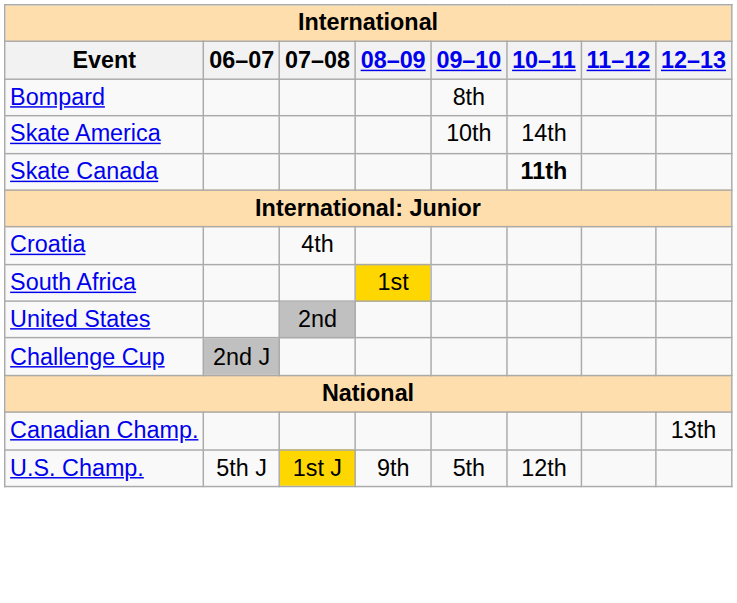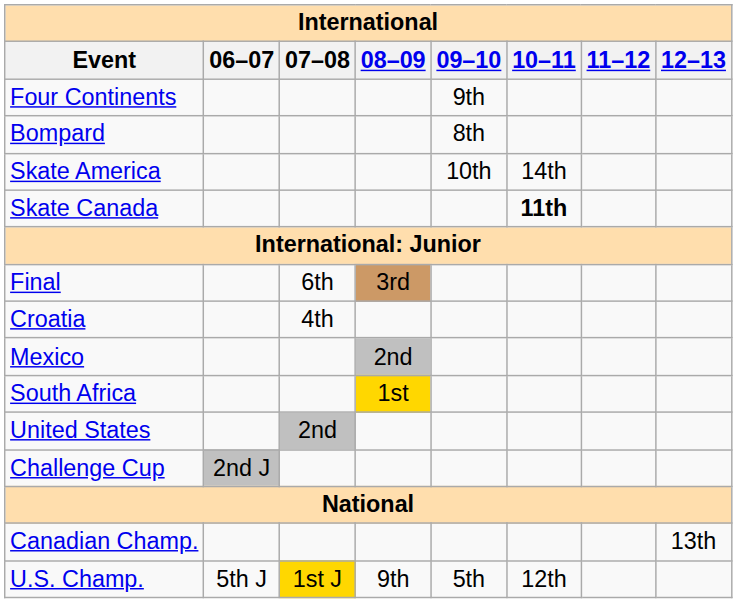 <table class="wikitable" style="text-align:center">
 <tr>
 <th colspan="8" style="background-color: #ffdead; " align="center">International</th>
 </tr>
 <tr>
 <th>Event</th>
 <th>06–07</th>
 <th>07–08</th>
 <th><a href='#'>08–09</a></th>
 <th><a href='#'>09–10</a></th>
 <th><a href='#'>10–11</a></th>
 <th><a href='#'>11–12</a></th>
 <th><a href='#'>12–13</a></th>
+</tr>
+<tr>
+<td align=left><a href='#'>Four Continents</a></td>
+<td></td>
+<td></td>
+<td></td>
+<td>9th</td>
+<td></td>
+<td></td>
+<td></td>
 </tr>
 <tr>
 <td align=left> <a href='#'>Bompard</a></td>
 <td></td>
 <td></td>
 <td></td>
 <td>8th</td>
 <td></td>
 <td></td>
 <td></td>
 </tr>
 <tr>
 <td align=left> <a href='#'>Skate America</a></td>
 <td></td>
 <td></td>
 <td></td>
 <td>10th</td>
 <td>14th</td>
 <td></td>
 <td></td>
 </tr>
 <tr>
 <td align=left> <a href='#'>Skate Canada</a></td>
 <td></td>
 <td></td>
 <td></td>
 <td></td>
 <td><strong>11th</strong></td>
 <td></td>
 <td></td>
 </tr>
 <tr>
 <th colspan="8" style="background-color: #ffdead; " align="center">International: Junior</th>
 </tr>
 <tr>
+<td align=left> <a href='#'>Final</a></td>
+<td></td>
+<td>6th</td>
+<td bgcolor=cc9966>3rd</td>
+<td></td>
+<td></td>
+<td></td>
+<td></td>
+</tr>
+<tr>
 <td align=left> <a href='#'>Croatia</a></td>
 <td></td>
 <td>4th</td>
 <td></td>
+<td></td>
+<td></td>
+<td></td>
+<td></td>
+</tr>
+<tr>
+<td align=left> <a href='#'>Mexico</a></td>
+<td></td>
+<td></td>
+<td bgcolor=silver>2nd</td>
 <td></td>
 <td></td>
 <td></td>
 <td></td>
 </tr>
 <tr>
 <td align=left> <a href='#'>South Africa</a></td>
 <td></td>
 <td></td>
 <td bgcolor=gold>1st</td>
 <td></td>
 <td></td>
 <td></td>
 <td></td>
 </tr>
 <tr>
 <td align=left> <a href='#'>United States</a></td>
 <td></td>
 <td bgcolor=silver>2nd</td>
 <td></td>
 <td></td>
 <td></td>
 <td></td>
 <td></td>
 </tr>
 <tr>
 <td align=left><a href='#'>Challenge Cup</a></td>
 <td bgcolor="silver">2nd J</td>
 <td></td>
 <td></td>
 <td></td>
 <td></td>
 <td></td>
 <td></td>
 </tr>
 <tr>
 <th colspan="8" style="background-color: #ffdead; " align="center">National</th>
 </tr>
 <tr>
 <td align="left"><a href='#'>Canadian Champ.</a></td>
 <td></td>
 <td></td>
 <td></td>
 <td></td>
 <td></td>
 <td></td>
 <td>13th</td>
 </tr>
 <tr>
 <td align="left"><a href='#'>U.S. Champ.</a></td>
 <td>5th J</td>
 <td bgcolor="gold">1st J</td>
 <td>9th</td>
 <td>5th</td>
 <td>12th</td>
 <td></td>
 <td></td>
 </tr>
 </table>
